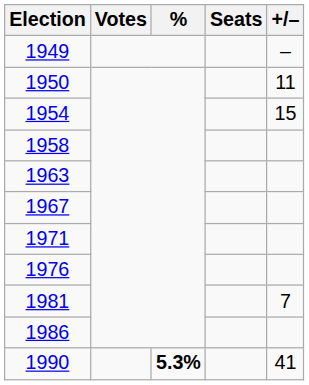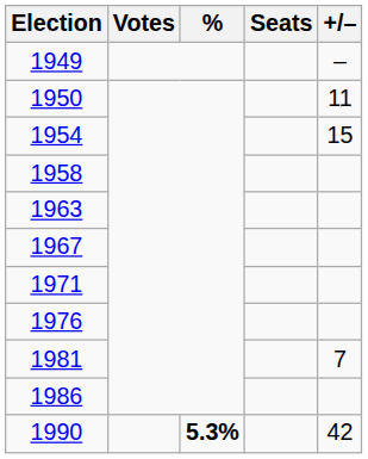 <table class=wikitable style=text-align:center>
 <tr>
 <th>Election</th>
 <th>Votes</th>
 <th>%</th>
 <th>Seats</th>
 <th>+/–</th>
 </tr>
 <tr>
 <td><a href='#'>1949</a></td>
 <td colspan="2"></td>
 <td></td>
 <td>–</td>
 </tr>
 <tr>
 <td><a href='#'>1950</a></td>
 <td colspan="2" rowspan="9"></td>
 <td></td>
 <td> 11</td>
 </tr>
 <tr>
 <td><a href='#'>1954</a></td>
 <td></td>
 <td> 15</td>
 </tr>
 <tr>
 <td><a href='#'>1958</a></td>
 <td></td>
 <td></td>
 </tr>
 <tr>
 <td><a href='#'>1963</a></td>
 <td></td>
 <td></td>
 </tr>
 <tr>
 <td><a href='#'>1967</a></td>
 <td></td>
 <td></td>
 </tr>
 <tr>
 <td><a href='#'>1971</a></td>
 <td></td>
 <td></td>
 </tr>
 <tr>
 <td><a href='#'>1976</a></td>
 <td></td>
 <td></td>
 </tr>
 <tr>
 <td><a href='#'>1981</a></td>
 <td></td>
 <td> 7</td>
 </tr>
 <tr>
 <td><a href='#'>1986</a></td>
 <td></td>
 <td></td>
 </tr>
 <tr>
 <td><a href='#'>1990</a></td>
 <td></td>
 <td><strong>5.3%</strong></td>
 <td></td>
-<td> 41</td>
+<td> 42</td>
 </tr>
 </table>
